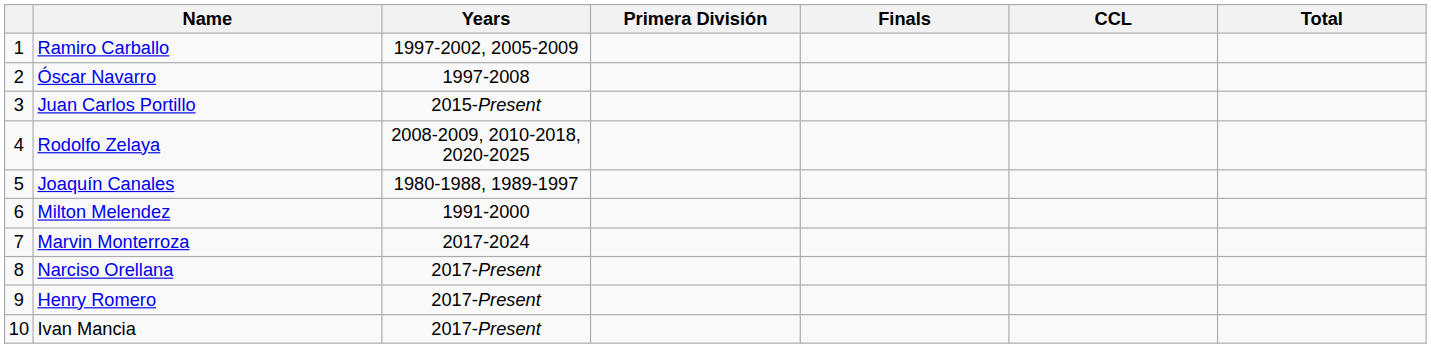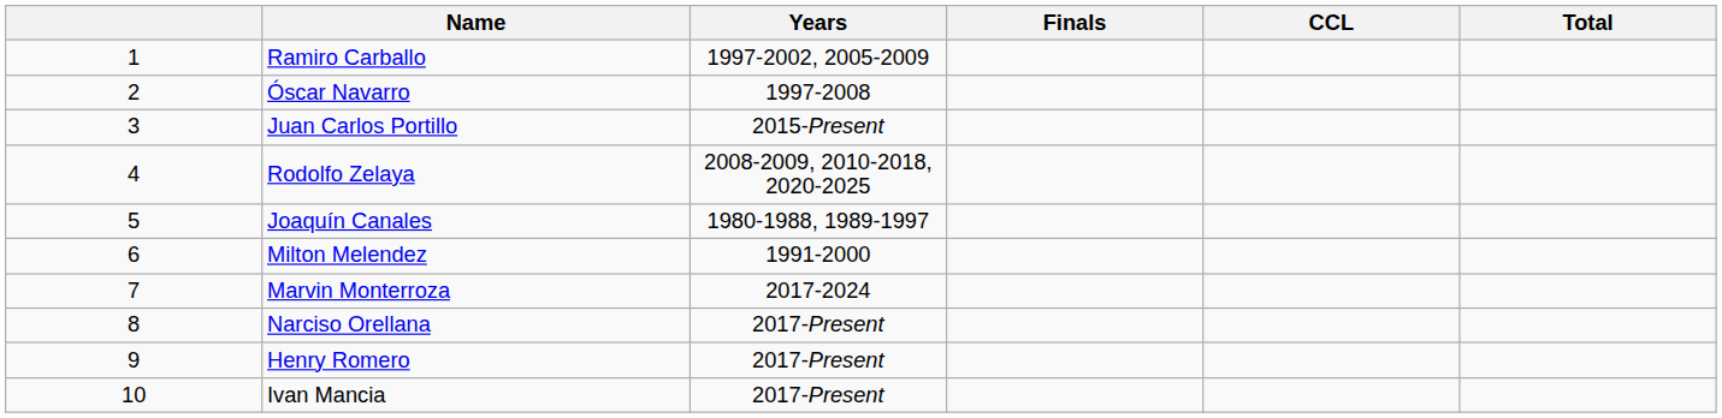 <table class="wikitable sortable" style="text-align: center;">
 <tr>
 <th></th>
 <th width=25%>Name</th>
 <th width=15%>Years</th>
-<th width=15%>Primera División</th>
 <th width=15%>Finals</th>
 <th width=15%>CCL</th>
 <th width=15%>Total</th>
 </tr>
 <tr>
 <td>1</td>
 <td style="text-align:left;"> <a href='#'>Ramiro Carballo</a></td>
 <td>1997-2002, 2005-2009</td>
 <td></td>
 <td></td>
 <td></td>
-<td></td>
 </tr>
 <tr>
 <td>2</td>
 <td style="text-align:left;"> <a href='#'>Óscar Navarro</a></td>
 <td>1997-2008</td>
-<td></td>
 <td></td>
 <td></td>
 <td></td>
 </tr>
 <tr>
 <td>3</td>
 <td style="text-align:left;"> <a href='#'>Juan Carlos Portillo</a></td>
 <td>2015-<em>Present</em></td>
 <td></td>
 <td></td>
 <td></td>
-<td></td>
 </tr>
 <tr>
 <td>4</td>
 <td style="text-align:left;"> <a href='#'>Rodolfo Zelaya</a></td>
 <td>2008-2009, 2010-2018, 2020-2025</td>
-<td></td>
 <td></td>
 <td></td>
 <td></td>
 </tr>
 <tr>
 <td>5</td>
 <td style="text-align:left;"> <a href='#'>Joaquín Canales</a></td>
 <td>1980-1988, 1989-1997</td>
 <td></td>
 <td></td>
 <td></td>
-<td></td>
 </tr>
 <tr>
 <td>6</td>
 <td style="text-align:left;"> <a href='#'>Milton Melendez</a></td>
 <td>1991-2000</td>
-<td></td>
 <td></td>
 <td></td>
 <td></td>
 </tr>
 <tr>
 <td>7</td>
 <td style="text-align:left;"> <a href='#'>Marvin Monterroza</a></td>
 <td>2017-2024</td>
 <td></td>
 <td></td>
 <td></td>
-<td></td>
 </tr>
 <tr>
 <td>8</td>
 <td style="text-align:left;"> <a href='#'>Narciso Orellana</a></td>
 <td>2017-<em>Present</em></td>
-<td></td>
 <td></td>
 <td></td>
 <td></td>
 </tr>
 <tr>
 <td>9</td>
 <td style="text-align:left;"> <a href='#'>Henry Romero</a></td>
 <td>2017-<em>Present</em></td>
 <td></td>
 <td></td>
 <td></td>
-<td></td>
 </tr>
 <tr>
 <td>10</td>
 <td style="text-align:left;"> Ivan Mancia</td>
 <td>2017-<em>Present</em></td>
 <td></td>
 <td></td>
 <td></td>
-<td></td>
 </tr>
 </table>
